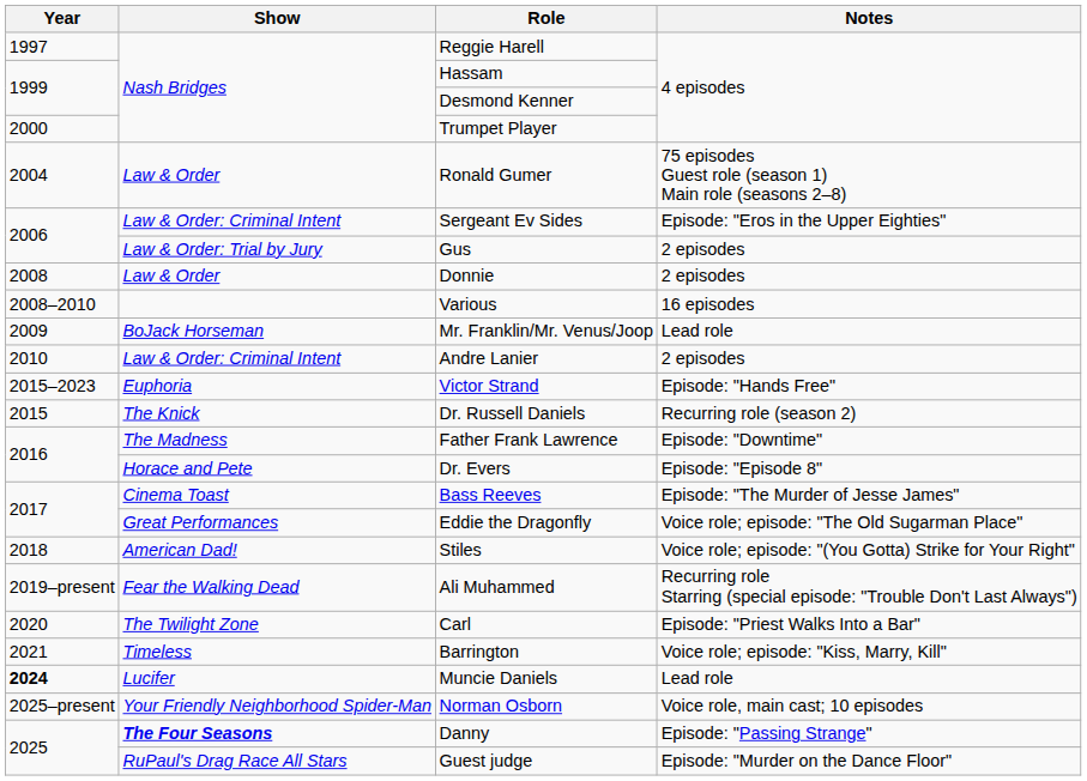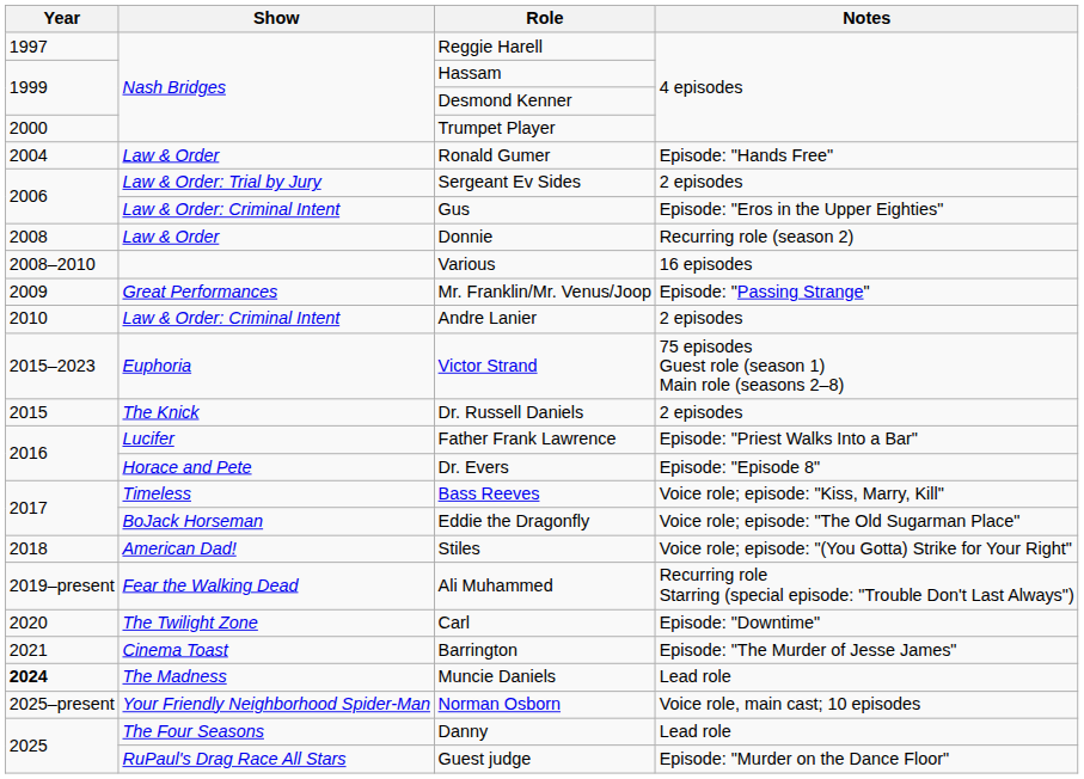 <table class="wikitable sortable">
 <tr>
 <th>Year</th>
 <th>Show</th>
 <th>Role</th>
 <th>Notes</th>
 </tr>
 <tr>
 <td>1997</td>
 <td rowspan="4"><em><a href='#'>Nash Bridges</a></em></td>
 <td>Reggie Harell</td>
 <td rowspan="4">4 episodes</td>
 </tr>
 <tr>
 <td rowspan="2">1999</td>
 <td>Hassam</td>
 </tr>
 <tr>
 <td>Desmond Kenner</td>
 </tr>
 <tr>
 <td>2000</td>
 <td>Trumpet Player</td>
 </tr>
 <tr>
 <td>2004</td>
 <td><em><a href='#'>Law & Order</a></em></td>
 <td>Ronald Gumer</td>
-<td>75 episodes <br>Guest role (season 1)<br>Main role (seasons 2–8)</td>
+<td>Episode: "Hands Free"</td>
 </tr>
 <tr>
 <td rowspan="2">2006</td>
-<td><em><a href='#'>Law & Order: Criminal Intent</a></em></td>
+<td><em><a href='#'>Law & Order: Trial by Jury</a></em></td>
 <td>Sergeant Ev Sides</td>
-<td>Episode: "Eros in the Upper Eighties"</td>
+<td>2 episodes</td>
 </tr>
 <tr>
-<td><em><a href='#'>Law & Order: Trial by Jury</a></em></td>
+<td><em><a href='#'>Law & Order: Criminal Intent</a></em></td>
 <td>Gus</td>
-<td>2 episodes</td>
+<td>Episode: "Eros in the Upper Eighties"</td>
 </tr>
 <tr>
 <td>2008</td>
 <td><em><a href='#'>Law & Order</a></em></td>
 <td>Donnie</td>
-<td>2 episodes</td>
+<td>Recurring role (season 2)</td>
 </tr>
 <tr>
 <td>2008–2010</td>
 <td><em></em></td>
 <td>Various</td>
 <td>16 episodes</td>
 </tr>
 <tr>
 <td>2009</td>
-<td><em><a href='#'>BoJack Horseman</a></em></td>
+<td><em><a href='#'>Great Performances</a></em></td>
 <td>Mr. Franklin/Mr. Venus/Joop</td>
-<td>Lead role</td>
+<td>Episode: "<a href='#'>Passing Strange</a>"</td>
 </tr>
 <tr>
 <td>2010</td>
 <td><em><a href='#'>Law & Order: Criminal Intent</a></em></td>
 <td>Andre Lanier</td>
 <td>2 episodes</td>
 </tr>
 <tr>
 <td>2015–2023</td>
 <td><em><a href='#'>Euphoria</a></em></td>
 <td><a href='#'>Victor Strand</a></td>
-<td>Episode: "Hands Free"</td>
+<td>75 episodes <br>Guest role (season 1)<br>Main role (seasons 2–8)</td>
 </tr>
 <tr>
 <td>2015</td>
 <td><em><a href='#'>The Knick</a></em></td>
 <td>Dr. Russell Daniels</td>
-<td>Recurring role (season 2)</td>
+<td>2 episodes</td>
 </tr>
 <tr>
 <td rowspan="2">2016</td>
-<td><em><a href='#'>The Madness</a></em></td>
+<td><em><a href='#'>Lucifer</a></em></td>
 <td>Father Frank Lawrence</td>
-<td>Episode: "Downtime"</td>
+<td>Episode: "Priest Walks Into a Bar"</td>
 </tr>
 <tr>
 <td><em><a href='#'>Horace and Pete</a></em></td>
 <td>Dr. Evers</td>
 <td>Episode: "Episode 8"</td>
 </tr>
 <tr>
 <td rowspan="2">2017</td>
-<td><em><a href='#'>Cinema Toast</a></em></td>
+<td><em><a href='#'>Timeless</a></em></td>
 <td><a href='#'>Bass Reeves</a></td>
-<td>Episode: "The Murder of Jesse James"</td>
+<td>Voice role; episode: "Kiss, Marry, Kill"</td>
 </tr>
 <tr>
-<td><em><a href='#'>Great Performances</a></em></td>
+<td><em><a href='#'>BoJack Horseman</a></em></td>
 <td>Eddie the Dragonfly</td>
 <td>Voice role; episode: "The Old Sugarman Place"</td>
 </tr>
 <tr>
 <td>2018</td>
 <td><em><a href='#'>American Dad!</a></em></td>
 <td>Stiles</td>
 <td>Voice role; episode: "(You Gotta) Strike for Your Right"</td>
 </tr>
 <tr>
 <td>2019–present</td>
 <td><em><a href='#'>Fear the Walking Dead</a></em></td>
 <td>Ali Muhammed</td>
 <td>Recurring role <br>Starring (special episode: "Trouble Don't Last Always")</td>
 </tr>
 <tr>
 <td>2020</td>
 <td><em><a href='#'>The Twilight Zone</a></em></td>
 <td>Carl</td>
-<td>Episode: "Priest Walks Into a Bar"</td>
+<td>Episode: "Downtime"</td>
 </tr>
 <tr>
 <td>2021</td>
-<td><em><a href='#'>Timeless</a></em></td>
+<td><em><a href='#'>Cinema Toast</a></em></td>
 <td>Barrington</td>
-<td>Voice role; episode: "Kiss, Marry, Kill"</td>
+<td>Episode: "The Murder of Jesse James"</td>
 </tr>
 <tr>
 <td><strong>2024</strong></td>
-<td><em><a href='#'>Lucifer</a></em></td>
+<td><em><a href='#'>The Madness</a></em></td>
 <td>Muncie Daniels</td>
 <td>Lead role</td>
 </tr>
 <tr>
 <td>2025–present</td>
 <td><em><a href='#'>Your Friendly Neighborhood Spider-Man</a></em></td>
 <td><a href='#'>Norman Osborn</a></td>
 <td>Voice role, main cast; 10 episodes</td>
 </tr>
 <tr>
 <td rowspan="2">2025</td>
-<td><strong><em><a href='#'>The Four Seasons</a></em></strong></td>
+<td><em><a href='#'>The Four Seasons</a></em></td>
 <td>Danny</td>
-<td>Episode: "<a href='#'>Passing Strange</a>"</td>
+<td>Lead role</td>
 </tr>
 <tr>
 <td><em><a href='#'>RuPaul's Drag Race All Stars</a></em></td>
 <td>Guest judge</td>
 <td>Episode: "Murder on the Dance Floor"</td>
 </tr>
 </table>
